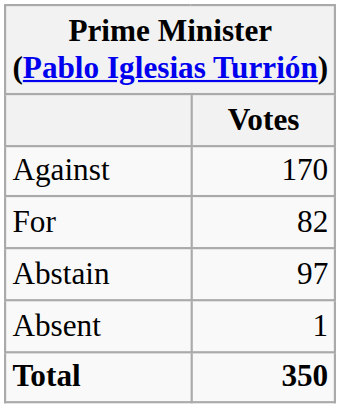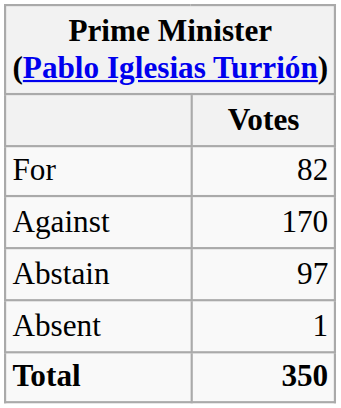 <table class="wikitable" style="font-size:90%; text-align:right;">
 <tr>
 <th colspan="2">Prime Minister<br>(<a href='#'>Pablo Iglesias Turrión</a>)</th>
 </tr>
 <tr>
 <th></th>
 <th>Votes</th>
 </tr>
 <tr>
+<td align=left>For</td>
+<td>82</td>
+</tr>
+<tr>
 <td align=left>Against</td>
 <td>170</td>
-</tr>
-<tr>
-<td align=left>For</td>
-<td>82</td>
 </tr>
 <tr>
 <td align=left>Abstain</td>
 <td>97</td>
 </tr>
 <tr>
 <td align=left>Absent</td>
 <td>1</td>
 </tr>
 <tr style="font-weight:bold">
 <td align=left>Total</td>
 <td>350</td>
 </tr>
 </table>
